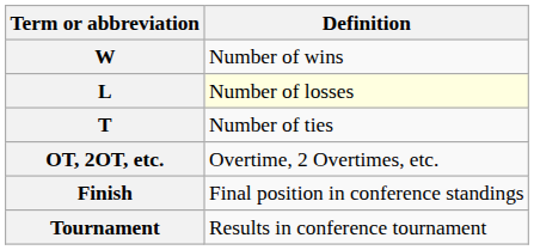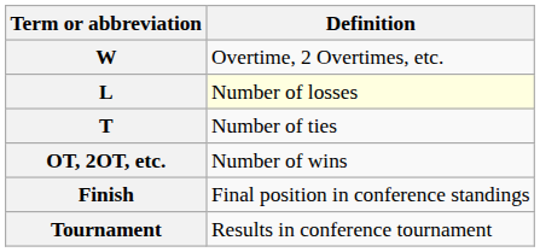 <table class="wikitable" style="font-size:95%">
 <tr>
 <th scope="col">Term or abbreviation</th>
 <th scope="col">Definition</th>
 </tr>
 <tr>
 <th scope="row">W</th>
-<td>Number of wins</td>
+<td>Overtime, 2 Overtimes, etc.</td>
 </tr>
 <tr>
 <th scope="row">L</th>
 <td style="background: lightyellow;">Number of losses</td>
 </tr>
 <tr>
 <th scope="row">T</th>
 <td>Number of ties</td>
 </tr>
 <tr>
 <th scope="row">OT, 2OT, etc.</th>
-<td>Overtime, 2 Overtimes, etc.</td>
+<td>Number of wins</td>
 </tr>
 <tr>
 <th scope="row">Finish</th>
 <td>Final position in conference standings</td>
 </tr>
 <tr>
 <th scope="row">Tournament</th>
 <td>Results in conference tournament</td>
 </tr>
 </table>
